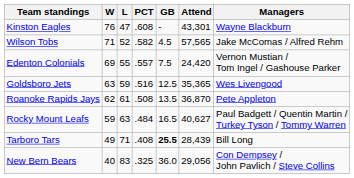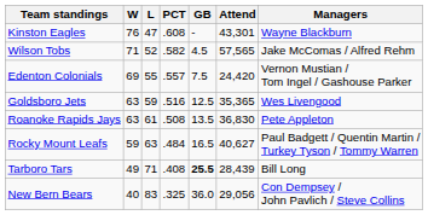 <table class="wikitable">
 <tr>
 <th>Team standings</th>
 <th>W</th>
 <th>L</th>
 <th>PCT</th>
 <th>GB</th>
 <th>Attend</th>
 <th>Managers</th>
 </tr>
 <tr>
 <td><a href='#'>Kinston Eagles</a></td>
 <td>76</td>
 <td>47</td>
 <td>.608</td>
 <td>-</td>
 <td>43,301</td>
 <td><a href='#'>Wayne Blackburn</a></td>
 </tr>
 <tr>
 <td><a href='#'>Wilson Tobs</a></td>
 <td>71</td>
 <td>52</td>
 <td>.582</td>
 <td>4.5</td>
 <td>57,565</td>
 <td>Jake McComas / Alfred Rehm</td>
 </tr>
 <tr>
 <td><a href='#'>Edenton Colonials</a></td>
 <td>69</td>
 <td>55</td>
 <td>.557</td>
 <td>7.5</td>
 <td>24,420</td>
 <td>Vernon Mustian /<br>Tom Ingel / Gashouse Parker</td>
 </tr>
 <tr>
 <td><a href='#'>Goldsboro Jets</a></td>
 <td>63</td>
 <td>59</td>
 <td>.516</td>
 <td>12.5</td>
 <td>35,365</td>
 <td><a href='#'>Wes Livengood</a></td>
 </tr>
 <tr>
 <td><a href='#'>Roanoke Rapids Jays</a></td>
-<td>62</td>
+<td>63</td>
 <td>61</td>
 <td>.508</td>
 <td>13.5</td>
-<td>36,870</td>
+<td>36,830</td>
 <td><a href='#'>Pete Appleton</a></td>
 </tr>
 <tr>
 <td><a href='#'>Rocky Mount Leafs</a></td>
 <td>59</td>
 <td>63</td>
 <td>.484</td>
 <td>16.5</td>
 <td>40,627</td>
 <td>Paul Badgett / Quentin Martin /<br><a href='#'>Turkey Tyson</a> / <a href='#'>Tommy Warren</a></td>
 </tr>
 <tr>
 <td><a href='#'>Tarboro Tars</a></td>
 <td>49</td>
 <td>71</td>
 <td>.408</td>
 <td><strong>25.5</strong></td>
 <td>28,439</td>
 <td>Bill Long</td>
 </tr>
 <tr>
 <td><a href='#'>New Bern Bears</a></td>
 <td>40</td>
 <td>83</td>
 <td>.325</td>
 <td>36.0</td>
 <td>29,056</td>
 <td><a href='#'>Con Dempsey</a> / <br>John Pavlich / <a href='#'>Steve Collins</a></td>
 </tr>
 </table>
